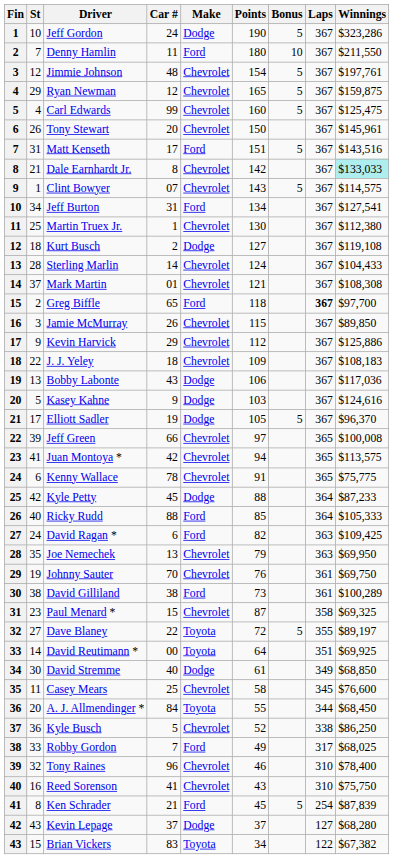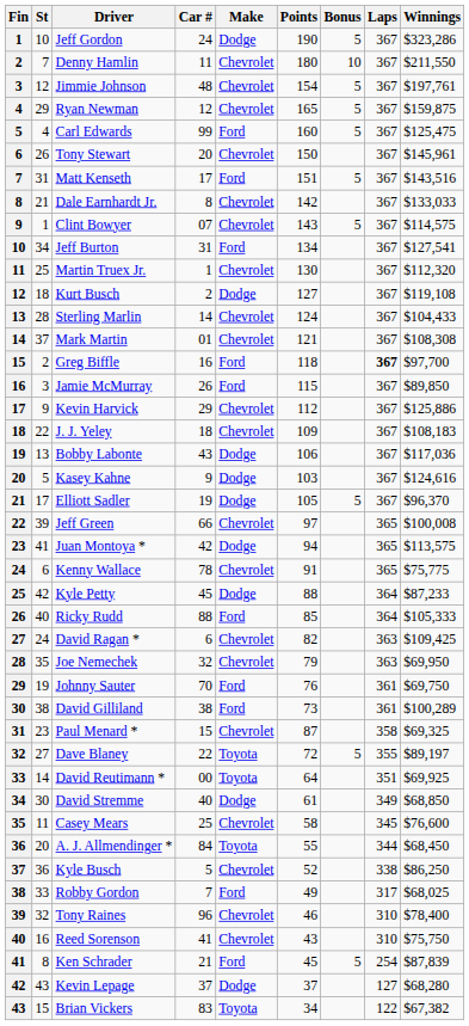 <table class="wikitable sortable" style="font-size: 95%;" cellspacing="0" cellpadding="0" border="0">
 <tr>
 <th>Fin</th>
 <th>St</th>
 <th>Driver</th>
 <th>Car #</th>
 <th>Make</th>
 <th>Points</th>
 <th>Bonus</th>
 <th>Laps</th>
 <th>Winnings</th>
 </tr>
 <tr>
 <th>1</th>
 <td align="right">10</td>
 <td><a href='#'>Jeff Gordon</a></td>
 <td align="right">24</td>
 <td><a href='#'>Dodge</a></td>
 <td align="right">190</td>
 <td align="right">5</td>
 <td align="right">367</td>
 <td>$323,286</td>
 </tr>
 <tr>
 <th>2</th>
 <td align="right">7</td>
 <td><a href='#'>Denny Hamlin</a></td>
 <td align="right">11</td>
-<td><a href='#'>Ford</a></td>
+<td><a href='#'>Chevrolet</a></td>
 <td align="right">180</td>
 <td align="right">10</td>
 <td align="right">367</td>
 <td>$211,550</td>
 </tr>
 <tr>
 <th>3</th>
 <td align="right">12</td>
 <td><a href='#'>Jimmie Johnson</a></td>
 <td align="right">48</td>
 <td><a href='#'>Chevrolet</a></td>
 <td align="right">154</td>
 <td align="right">5</td>
 <td align="right">367</td>
 <td>$197,761</td>
 </tr>
 <tr>
 <th>4</th>
 <td align="right">29</td>
 <td><a href='#'>Ryan Newman</a></td>
 <td align="right">12</td>
 <td><a href='#'>Chevrolet</a></td>
 <td align="right">165</td>
 <td align="right">5</td>
 <td align="right">367</td>
 <td>$159,875</td>
 </tr>
 <tr>
 <th>5</th>
 <td align="right">4</td>
 <td><a href='#'>Carl Edwards</a></td>
 <td align="right">99</td>
-<td><a href='#'>Chevrolet</a></td>
+<td><a href='#'>Ford</a></td>
 <td align="right">160</td>
 <td align="right">5</td>
 <td align="right">367</td>
 <td>$125,475</td>
 </tr>
 <tr>
 <th>6</th>
 <td align="right">26</td>
 <td><a href='#'>Tony Stewart</a></td>
 <td align="right">20</td>
 <td><a href='#'>Chevrolet</a></td>
 <td align="right">150</td>
 <td></td>
 <td align="right">367</td>
 <td>$145,961</td>
 </tr>
 <tr>
 <th>7</th>
 <td align="right">31</td>
 <td><a href='#'>Matt Kenseth</a></td>
 <td align="right">17</td>
 <td><a href='#'>Ford</a></td>
 <td align="right">151</td>
 <td align="right">5</td>
 <td align="right">367</td>
 <td>$143,516</td>
 </tr>
 <tr>
 <th>8</th>
 <td align="right">21</td>
 <td><a href='#'>Dale Earnhardt Jr.</a></td>
 <td align="right">8</td>
 <td><a href='#'>Chevrolet</a></td>
 <td align="right">142</td>
 <td></td>
 <td align="right">367</td>
-<td style="background: paleturquoise;">$133,033</td>
+<td>$133,033</td>
 </tr>
 <tr>
 <th>9</th>
 <td align="right">1</td>
 <td><a href='#'>Clint Bowyer</a></td>
 <td align="right">07</td>
 <td><a href='#'>Chevrolet</a></td>
 <td align="right">143</td>
 <td align="right">5</td>
 <td align="right">367</td>
 <td>$114,575</td>
 </tr>
 <tr>
 <th>10</th>
 <td align="right">34</td>
 <td><a href='#'>Jeff Burton</a></td>
 <td align="right">31</td>
 <td><a href='#'>Ford</a></td>
 <td align="right">134</td>
 <td></td>
 <td align="right">367</td>
 <td>$127,541</td>
 </tr>
 <tr>
 <th>11</th>
 <td align="right">25</td>
 <td><a href='#'>Martin Truex Jr.</a></td>
 <td align="right">1</td>
 <td><a href='#'>Chevrolet</a></td>
 <td align="right">130</td>
 <td></td>
 <td align="right">367</td>
-<td>$112,380</td>
+<td>$112,320</td>
 </tr>
 <tr>
 <th>12</th>
 <td align="right">18</td>
 <td><a href='#'>Kurt Busch</a></td>
 <td align="right">2</td>
 <td><a href='#'>Dodge</a></td>
 <td align="right">127</td>
 <td></td>
 <td align="right">367</td>
 <td>$119,108</td>
 </tr>
 <tr>
 <th>13</th>
 <td align="right">28</td>
 <td><a href='#'>Sterling Marlin</a></td>
 <td align="right">14</td>
 <td><a href='#'>Chevrolet</a></td>
 <td align="right">124</td>
 <td></td>
 <td align="right">367</td>
 <td>$104,433</td>
 </tr>
 <tr>
 <th>14</th>
 <td align="right">37</td>
 <td><a href='#'>Mark Martin</a></td>
 <td align="right">01</td>
 <td><a href='#'>Chevrolet</a></td>
 <td align="right">121</td>
 <td></td>
 <td align="right">367</td>
 <td>$108,308</td>
 </tr>
 <tr>
 <th>15</th>
 <td align="right">2</td>
 <td><a href='#'>Greg Biffle</a></td>
-<td align="right">65</td>
+<td align="right">16</td>
 <td><a href='#'>Ford</a></td>
 <td align="right">118</td>
 <td></td>
 <td align="right"><strong>367</strong></td>
 <td>$97,700</td>
 </tr>
 <tr>
 <th>16</th>
 <td align="right">3</td>
 <td><a href='#'>Jamie McMurray</a></td>
 <td align="right">26</td>
-<td><a href='#'>Chevrolet</a></td>
+<td><a href='#'>Ford</a></td>
 <td align="right">115</td>
 <td></td>
 <td align="right">367</td>
 <td>$89,850</td>
 </tr>
 <tr>
 <th>17</th>
 <td align="right">9</td>
 <td><a href='#'>Kevin Harvick</a></td>
 <td align="right">29</td>
 <td><a href='#'>Chevrolet</a></td>
 <td align="right">112</td>
 <td></td>
 <td align="right">367</td>
 <td>$125,886</td>
 </tr>
 <tr>
 <th>18</th>
 <td align="right">22</td>
 <td><a href='#'>J. J. Yeley</a></td>
 <td align="right">18</td>
 <td><a href='#'>Chevrolet</a></td>
 <td align="right">109</td>
 <td></td>
 <td align="right">367</td>
 <td>$108,183</td>
 </tr>
 <tr>
 <th>19</th>
 <td align="right">13</td>
 <td><a href='#'>Bobby Labonte</a></td>
 <td align="right">43</td>
 <td><a href='#'>Dodge</a></td>
 <td align="right">106</td>
 <td></td>
 <td align="right">367</td>
 <td>$117,036</td>
 </tr>
 <tr>
 <th>20</th>
 <td align="right">5</td>
 <td><a href='#'>Kasey Kahne</a></td>
 <td align="right">9</td>
 <td><a href='#'>Dodge</a></td>
 <td align="right">103</td>
 <td></td>
 <td align="right">367</td>
 <td>$124,616</td>
 </tr>
 <tr>
 <th>21</th>
 <td align="right">17</td>
 <td><a href='#'>Elliott Sadler</a></td>
 <td align="right">19</td>
 <td><a href='#'>Dodge</a></td>
 <td align="right">105</td>
 <td align="right">5</td>
 <td align="right">367</td>
 <td>$96,370</td>
 </tr>
 <tr>
 <th>22</th>
 <td align="right">39</td>
 <td><a href='#'>Jeff Green</a></td>
 <td align="right">66</td>
 <td><a href='#'>Chevrolet</a></td>
 <td align="right">97</td>
 <td></td>
 <td align="right">365</td>
 <td>$100,008</td>
 </tr>
 <tr>
 <th>23</th>
 <td align="right">41</td>
 <td><a href='#'>Juan Montoya</a> *</td>
 <td align="right">42</td>
-<td><a href='#'>Chevrolet</a></td>
+<td><a href='#'>Dodge</a></td>
 <td align="right">94</td>
 <td></td>
 <td align="right">365</td>
 <td>$113,575</td>
 </tr>
 <tr>
 <th>24</th>
 <td align="right">6</td>
 <td><a href='#'>Kenny Wallace</a></td>
 <td align="right">78</td>
 <td><a href='#'>Chevrolet</a></td>
 <td align="right">91</td>
 <td></td>
 <td align="right">365</td>
 <td>$75,775</td>
 </tr>
 <tr>
 <th>25</th>
 <td align="right">42</td>
 <td><a href='#'>Kyle Petty</a></td>
 <td align="right">45</td>
 <td><a href='#'>Dodge</a></td>
 <td align="right">88</td>
 <td></td>
 <td align="right">364</td>
 <td>$87,233</td>
 </tr>
 <tr>
 <th>26</th>
 <td align="right">40</td>
 <td><a href='#'>Ricky Rudd</a></td>
 <td align="right">88</td>
 <td><a href='#'>Ford</a></td>
 <td align="right">85</td>
 <td></td>
 <td align="right">364</td>
 <td>$105,333</td>
 </tr>
 <tr>
 <th>27</th>
 <td align="right">24</td>
 <td><a href='#'>David Ragan</a> *</td>
 <td align="right">6</td>
-<td><a href='#'>Ford</a></td>
+<td><a href='#'>Chevrolet</a></td>
 <td align="right">82</td>
 <td></td>
 <td align="right">363</td>
 <td>$109,425</td>
 </tr>
 <tr>
 <th>28</th>
 <td align="right">35</td>
 <td><a href='#'>Joe Nemechek</a></td>
-<td align="right">13</td>
+<td align="right">32</td>
 <td><a href='#'>Chevrolet</a></td>
 <td align="right">79</td>
 <td></td>
 <td align="right">363</td>
 <td>$69,950</td>
 </tr>
 <tr>
 <th>29</th>
 <td align="right">19</td>
 <td><a href='#'>Johnny Sauter</a></td>
 <td align="right">70</td>
-<td><a href='#'>Chevrolet</a></td>
+<td><a href='#'>Ford</a></td>
 <td align="right">76</td>
 <td></td>
 <td align="right">361</td>
 <td>$69,750</td>
 </tr>
 <tr>
 <th>30</th>
 <td align="right">38</td>
 <td><a href='#'>David Gilliland</a></td>
 <td align="right">38</td>
 <td><a href='#'>Ford</a></td>
 <td align="right">73</td>
 <td></td>
 <td align="right">361</td>
 <td>$100,289</td>
 </tr>
 <tr>
 <th>31</th>
 <td align="right">23</td>
 <td><a href='#'>Paul Menard</a> *</td>
 <td align="right">15</td>
 <td><a href='#'>Chevrolet</a></td>
 <td align="right">87</td>
 <td></td>
 <td align="right">358</td>
 <td>$69,325</td>
 </tr>
 <tr>
 <th>32</th>
 <td align="right">27</td>
 <td><a href='#'>Dave Blaney</a></td>
 <td align="right">22</td>
 <td><a href='#'>Toyota</a></td>
 <td align="right">72</td>
 <td align="right">5</td>
 <td align="right">355</td>
 <td>$89,197</td>
 </tr>
 <tr>
 <th>33</th>
 <td align="right">14</td>
 <td><a href='#'>David Reutimann</a> *</td>
 <td align="right">00</td>
 <td><a href='#'>Toyota</a></td>
 <td align="right">64</td>
 <td></td>
 <td align="right">351</td>
 <td>$69,925</td>
 </tr>
 <tr>
 <th>34</th>
 <td align="right">30</td>
 <td><a href='#'>David Stremme</a></td>
 <td align="right">40</td>
 <td><a href='#'>Dodge</a></td>
 <td align="right">61</td>
 <td></td>
 <td align="right">349</td>
 <td>$68,850</td>
 </tr>
 <tr>
 <th>35</th>
 <td align="right">11</td>
 <td><a href='#'>Casey Mears</a></td>
 <td align="right">25</td>
 <td><a href='#'>Chevrolet</a></td>
 <td align="right">58</td>
 <td></td>
 <td align="right">345</td>
 <td>$76,600</td>
 </tr>
 <tr>
 <th>36</th>
 <td align="right">20</td>
 <td><a href='#'>A. J. Allmendinger</a> *</td>
 <td align="right">84</td>
 <td><a href='#'>Toyota</a></td>
 <td align="right">55</td>
 <td></td>
 <td align="right">344</td>
 <td>$68,450</td>
 </tr>
 <tr>
 <th>37</th>
 <td align="right">36</td>
 <td><a href='#'>Kyle Busch</a></td>
 <td align="right">5</td>
 <td><a href='#'>Chevrolet</a></td>
 <td align="right">52</td>
 <td></td>
 <td align="right">338</td>
 <td>$86,250</td>
 </tr>
 <tr>
 <th>38</th>
 <td align="right">33</td>
 <td><a href='#'>Robby Gordon</a></td>
 <td align="right">7</td>
 <td><a href='#'>Ford</a></td>
 <td align="right">49</td>
 <td></td>
 <td align="right">317</td>
 <td>$68,025</td>
 </tr>
 <tr>
 <th>39</th>
 <td align="right">32</td>
 <td><a href='#'>Tony Raines</a></td>
 <td align="right">96</td>
 <td><a href='#'>Chevrolet</a></td>
 <td align="right">46</td>
 <td></td>
 <td align="right">310</td>
 <td>$78,400</td>
 </tr>
 <tr>
 <th>40</th>
 <td align="right">16</td>
 <td><a href='#'>Reed Sorenson</a></td>
 <td align="right">41</td>
 <td><a href='#'>Chevrolet</a></td>
 <td align="right">43</td>
 <td></td>
 <td align="right">310</td>
 <td>$75,750</td>
 </tr>
 <tr>
 <th>41</th>
 <td align="right">8</td>
 <td><a href='#'>Ken Schrader</a></td>
 <td align="right">21</td>
 <td><a href='#'>Ford</a></td>
 <td align="right">45</td>
 <td align="right">5</td>
 <td align="right">254</td>
 <td>$87,839</td>
 </tr>
 <tr>
 <th>42</th>
 <td align="right">43</td>
 <td><a href='#'>Kevin Lepage</a></td>
 <td align="right">37</td>
 <td><a href='#'>Dodge</a></td>
 <td align="right">37</td>
 <td></td>
 <td align="right">127</td>
 <td>$68,280</td>
 </tr>
 <tr>
 <th>43</th>
 <td align="right">15</td>
 <td><a href='#'>Brian Vickers</a></td>
 <td align="right">83</td>
 <td><a href='#'>Toyota</a></td>
 <td align="right">34</td>
 <td></td>
 <td align="right">122</td>
 <td>$67,382</td>
 </tr>
 </table>
